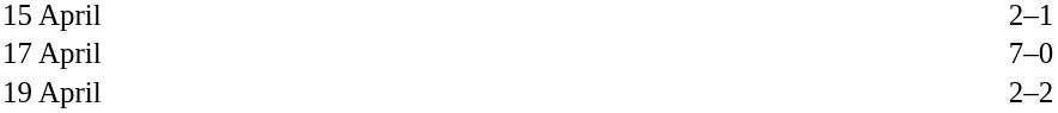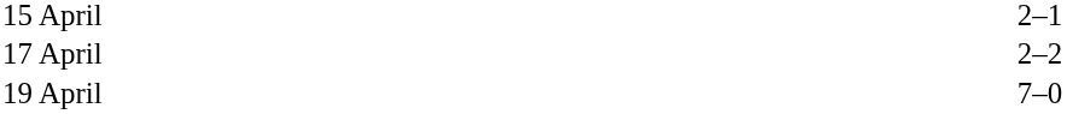 <table cellspacing=1 width=70%>
 <tr>
 <th width=25%></th>
 <th width=30%></th>
 <th width=15%></th>
 <th width=30%></th>
 </tr>
 <tr>
 <td>15 April</td>
 <td align=right></td>
 <td align=center>2–1</td>
 <td></td>
 </tr>
 <tr>
 <td>17 April</td>
 <td align=right></td>
-<td align=center>7–0</td>
+<td align=center>2–2</td>
 <td></td>
 </tr>
 <tr>
 <td>19 April</td>
 <td align=right></td>
-<td align=center>2–2</td>
+<td align=center>7–0</td>
 <td></td>
 </tr>
 </table>
